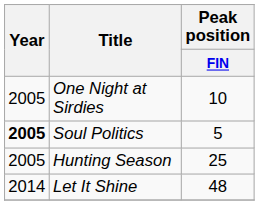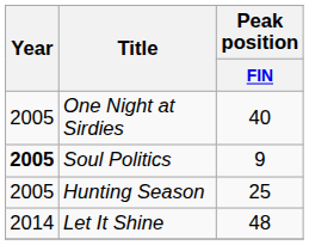 <table class="wikitable">
 <tr>
 <th align="center" rowspan="2">Year</th>
 <th align="center" rowspan="2" width="120">Title</th>
 <th align="center" colspan="1">Peak position</th>
 </tr>
 <tr>
 <th width="20"><small><a href='#'>FIN</a></small><br></th>
 </tr>
 <tr>
 <td align="center">2005</td>
 <td><em>One Night at Sirdies</em></td>
-<td align="center">10</td>
+<td align="center">40</td>
 </tr>
 <tr>
 <td align="center"><strong>2005</strong></td>
 <td><em>Soul Politics</em></td>
-<td align="center">5</td>
+<td align="center">9</td>
 </tr>
 <tr>
 <td align="center">2005</td>
 <td><em>Hunting Season</em></td>
 <td align="center">25</td>
 </tr>
 <tr>
 <td align="center">2014</td>
 <td><em>Let It Shine</em></td>
 <td align="center">48</td>
 </tr>
 <tr>
 </tr>
 </table>
